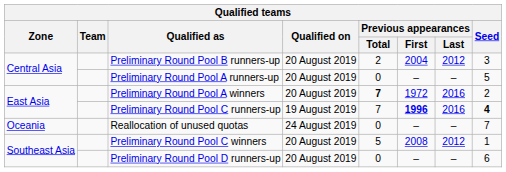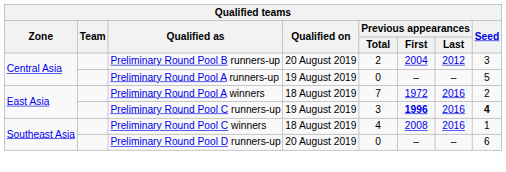 <table class="wikitable sortable">
 <tr>
 <th colspan=8>Qualified teams</th>
 </tr>
 <tr>
 <th rowspan=2>Zone</th>
 <th rowspan=2>Team</th>
 <th rowspan=2>Qualified as</th>
 <th rowspan=2>Qualified on</th>
 <th colspan=3>Previous appearances</th>
 <th rowspan=2><a href='#'>Seed</a></th>
 </tr>
 <tr>
 <th>Total</th>
 <th>First</th>
 <th>Last</th>
 </tr>
 <tr>
 <td rowspan=2><a href='#'>Central Asia</a></td>
 <td></td>
 <td><a href='#'>Preliminary Round Pool B</a> runners-up</td>
 <td> 20 August 2019</td>
 <td align=center>2</td>
 <td align=center><a href='#'>2004</a></td>
 <td align=center><a href='#'>2012</a></td>
 <td align=center> 3</td>
 </tr>
 <tr>
 <td></td>
 <td><a href='#'>Preliminary Round Pool A</a> runners-up</td>
-<td> 20 August 2019</td>
+<td> 19 August 2019</td>
 <td align=center>0</td>
 <td align=center>–</td>
 <td align=center>–</td>
 <td align=center> 5</td>
 </tr>
 <tr>
 <td rowspan=2><a href='#'>East Asia</a></td>
 <td></td>
 <td><a href='#'>Preliminary Round Pool A</a> winners</td>
-<td> 20 August 2019</td>
-<td align=center><strong>7</strong></td>
+<td> 18 August 2019</td>
+<td align=center>7</td>
 <td align=center><a href='#'>1972</a></td>
 <td align=center><a href='#'>2016</a></td>
 <td align=center> 2</td>
 </tr>
 <tr>
 <td></td>
 <td><a href='#'>Preliminary Round Pool C</a> runners-up</td>
 <td> 19 August 2019</td>
-<td align=center>7</td>
+<td align=center>3</td>
 <td align=center><strong><a href='#'>1996</a></strong></td>
 <td align=center><a href='#'>2016</a></td>
 <td align=center><strong> 4</strong></td>
 </tr>
 <tr>
-<td rowspan=1><a href='#'>Oceania</a></td>
-<td></td>
-<td>Reallocation of unused quotas</td>
-<td> 24 August 2019</td>
-<td align=center>0</td>
-<td align=center>–</td>
-<td align=center>–</td>
-<td align=center> 7</td>
-</tr>
-<tr>
 <td rowspan=2><a href='#'>Southeast Asia</a></td>
 <td></td>
 <td><a href='#'>Preliminary Round Pool C</a> winners</td>
-<td> 20 August 2019</td>
-<td align=center>5</td>
+<td> 18 August 2019</td>
+<td align=center>4</td>
 <td align=center><a href='#'>2008</a></td>
-<td align=center><a href='#'>2012</a></td>
+<td align=center><a href='#'>2016</a></td>
 <td align=center> 1</td>
 </tr>
 <tr>
 <td></td>
 <td><a href='#'>Preliminary Round Pool D</a> runners-up</td>
 <td> 20 August 2019</td>
 <td align=center>0</td>
 <td align=center>–</td>
 <td align=center>–</td>
 <td align=center> 6</td>
 </tr>
 </table>
